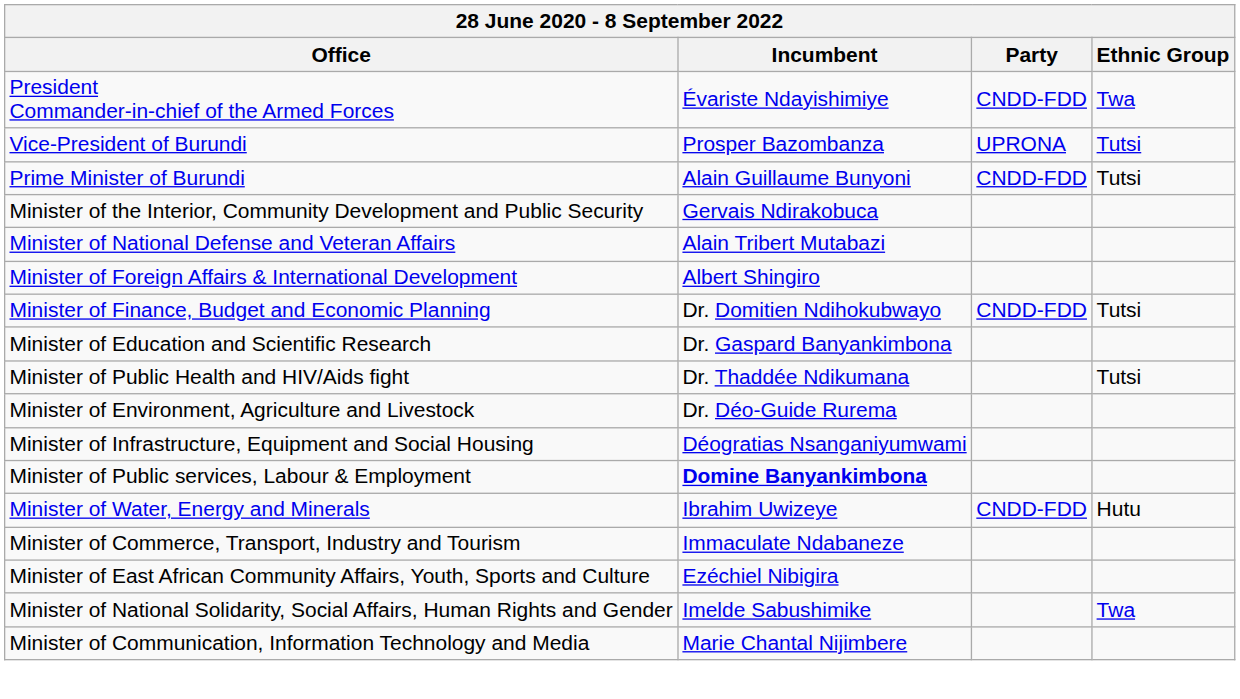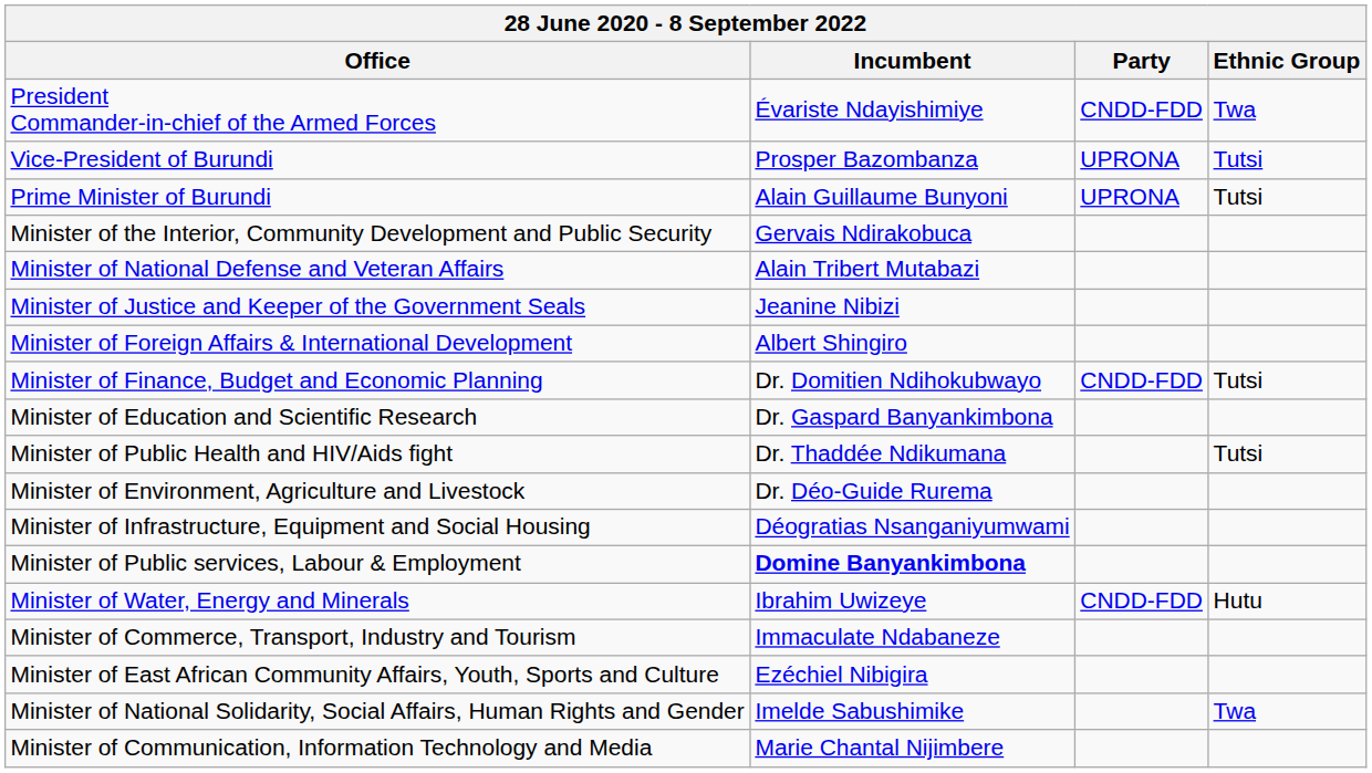 <table class="wikitable">
 <tr>
 <th colspan="4"><strong>28 June 2020 - 8 September 2022</strong></th>
 </tr>
 <tr>
 <th>Office</th>
 <th>Incumbent</th>
 <th>Party</th>
 <th>Ethnic Group</th>
 </tr>
 <tr>
 <td><a href='#'>President</a> <br> <a href='#'>Commander-in-chief of the Armed Forces</a></td>
 <td><a href='#'>Évariste Ndayishimiye</a></td>
 <td><a href='#'>CNDD-FDD</a></td>
 <td><a href='#'>Twa</a></td>
 </tr>
 <tr>
 <td><a href='#'>Vice-President of Burundi</a></td>
 <td><a href='#'>Prosper Bazombanza</a></td>
 <td><a href='#'>UPRONA</a></td>
 <td><a href='#'>Tutsi</a></td>
 </tr>
 <tr>
 <td><a href='#'>Prime Minister of Burundi</a></td>
 <td><a href='#'>Alain Guillaume Bunyoni</a></td>
-<td><a href='#'>CNDD-FDD</a></td>
+<td><a href='#'>UPRONA</a></td>
 <td>Tutsi</td>
 </tr>
 <tr>
 <td>Minister of the Interior, Community Development and Public Security</td>
 <td><a href='#'>Gervais Ndirakobuca</a></td>
 <td></td>
 <td></td>
 </tr>
 <tr>
 <td><a href='#'>Minister of National Defense and Veteran Affairs</a></td>
 <td><a href='#'>Alain Tribert Mutabazi</a></td>
+<td></td>
+<td></td>
+</tr>
+<tr>
+<td><a href='#'>Minister of Justice and Keeper of the Government Seals</a></td>
+<td><a href='#'>Jeanine Nibizi</a></td>
 <td></td>
 <td></td>
 </tr>
 <tr>
 <td><a href='#'>Minister of Foreign Affairs & International Development</a></td>
 <td><a href='#'>Albert Shingiro</a></td>
 <td></td>
 <td></td>
 </tr>
 <tr>
 <td><a href='#'>Minister of Finance, Budget and Economic Planning</a></td>
 <td>Dr. <a href='#'>Domitien Ndihokubwayo</a></td>
 <td><a href='#'>CNDD-FDD</a></td>
 <td>Tutsi</td>
 </tr>
 <tr>
 <td>Minister of Education and Scientific Research</td>
 <td>Dr. <a href='#'>Gaspard Banyankimbona</a></td>
 <td></td>
 <td></td>
 </tr>
 <tr>
 <td>Minister of Public Health and HIV/Aids fight</td>
 <td>Dr. <a href='#'>Thaddée Ndikumana</a></td>
 <td></td>
 <td>Tutsi</td>
 </tr>
 <tr>
 <td>Minister of Environment, Agriculture and Livestock</td>
 <td>Dr. <a href='#'>Déo-Guide Rurema</a></td>
 <td></td>
 <td></td>
 </tr>
 <tr>
 <td>Minister of Infrastructure, Equipment and Social Housing</td>
 <td><a href='#'>Déogratias Nsanganiyumwami</a></td>
 <td></td>
 <td></td>
 </tr>
 <tr>
 <td>Minister of Public services, Labour & Employment</td>
 <td><strong><a href='#'>Domine Banyankimbona</a></strong></td>
 <td></td>
 <td></td>
 </tr>
 <tr>
 <td><a href='#'>Minister of Water, Energy and Minerals</a></td>
 <td><a href='#'>Ibrahim Uwizeye</a></td>
 <td><a href='#'>CNDD-FDD</a></td>
 <td>Hutu</td>
 </tr>
 <tr>
 <td>Minister of Commerce, Transport, Industry and Tourism</td>
 <td><a href='#'>Immaculate Ndabaneze</a></td>
 <td></td>
 <td></td>
 </tr>
 <tr>
 <td>Minister of East African Community Affairs, Youth, Sports and Culture</td>
 <td><a href='#'>Ezéchiel Nibigira</a></td>
 <td></td>
 <td></td>
 </tr>
 <tr>
 <td>Minister of National Solidarity, Social Affairs, Human Rights and Gender</td>
 <td><a href='#'>Imelde Sabushimike</a></td>
 <td></td>
 <td><a href='#'>Twa</a></td>
 </tr>
 <tr>
 <td>Minister of Communication, Information Technology and Media</td>
 <td><a href='#'>Marie Chantal Nijimbere</a></td>
 <td></td>
 <td></td>
 </tr>
 </table>
